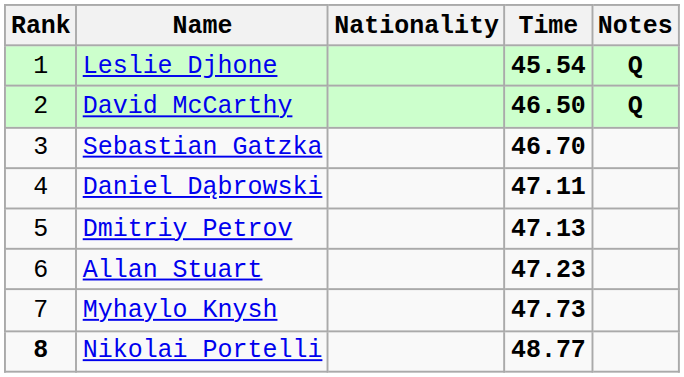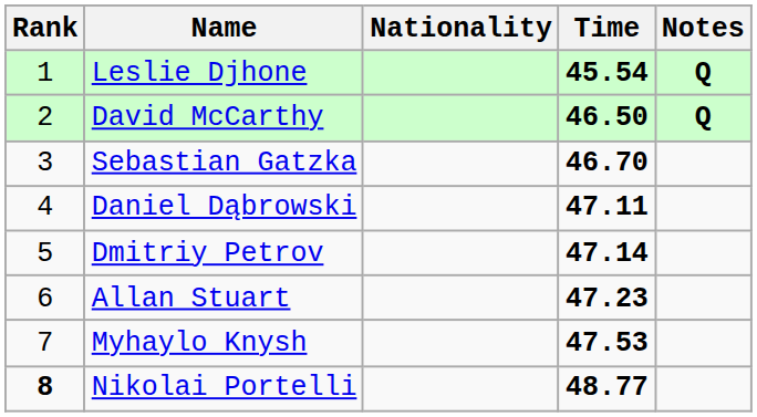 <table class="wikitable sortable" style="text-align:center">
 <tr>
 <th>Rank</th>
 <th>Name</th>
 <th>Nationality</th>
 <th>Time</th>
 <th>Notes</th>
 </tr>
 <tr bgcolor=ccffcc>
 <td>1</td>
 <td align=left><a href='#'>Leslie Djhone</a></td>
 <td align=left></td>
 <td><strong>45.54</strong></td>
 <td><strong>Q</strong></td>
 </tr>
 <tr bgcolor=ccffcc>
 <td>2</td>
 <td align=left><a href='#'>David McCarthy</a></td>
 <td align=left></td>
 <td><strong>46.50</strong></td>
 <td><strong>Q</strong></td>
 </tr>
 <tr>
 <td>3</td>
 <td align=left><a href='#'>Sebastian Gatzka</a></td>
 <td align=left></td>
 <td><strong>46.70</strong></td>
 <td></td>
 </tr>
 <tr>
 <td>4</td>
 <td align=left><a href='#'>Daniel Dąbrowski</a></td>
 <td align=left></td>
 <td><strong>47.11</strong></td>
 <td></td>
 </tr>
 <tr>
 <td>5</td>
 <td align=left><a href='#'>Dmitriy Petrov</a></td>
 <td align=left></td>
-<td><strong>47.13</strong></td>
+<td><strong>47.14</strong></td>
 <td></td>
 </tr>
 <tr>
 <td>6</td>
 <td align=left><a href='#'>Allan Stuart</a></td>
 <td align=left></td>
 <td><strong>47.23</strong></td>
 <td></td>
 </tr>
 <tr>
 <td>7</td>
 <td align=left><a href='#'>Myhaylo Knysh</a></td>
 <td align=left></td>
-<td><strong>47.73</strong></td>
+<td><strong>47.53</strong></td>
 <td></td>
 </tr>
 <tr>
 <td><strong>8</strong></td>
 <td align=left><a href='#'>Nikolai Portelli</a></td>
 <td align=left></td>
 <td><strong>48.77</strong></td>
 <td></td>
 </tr>
 </table>
